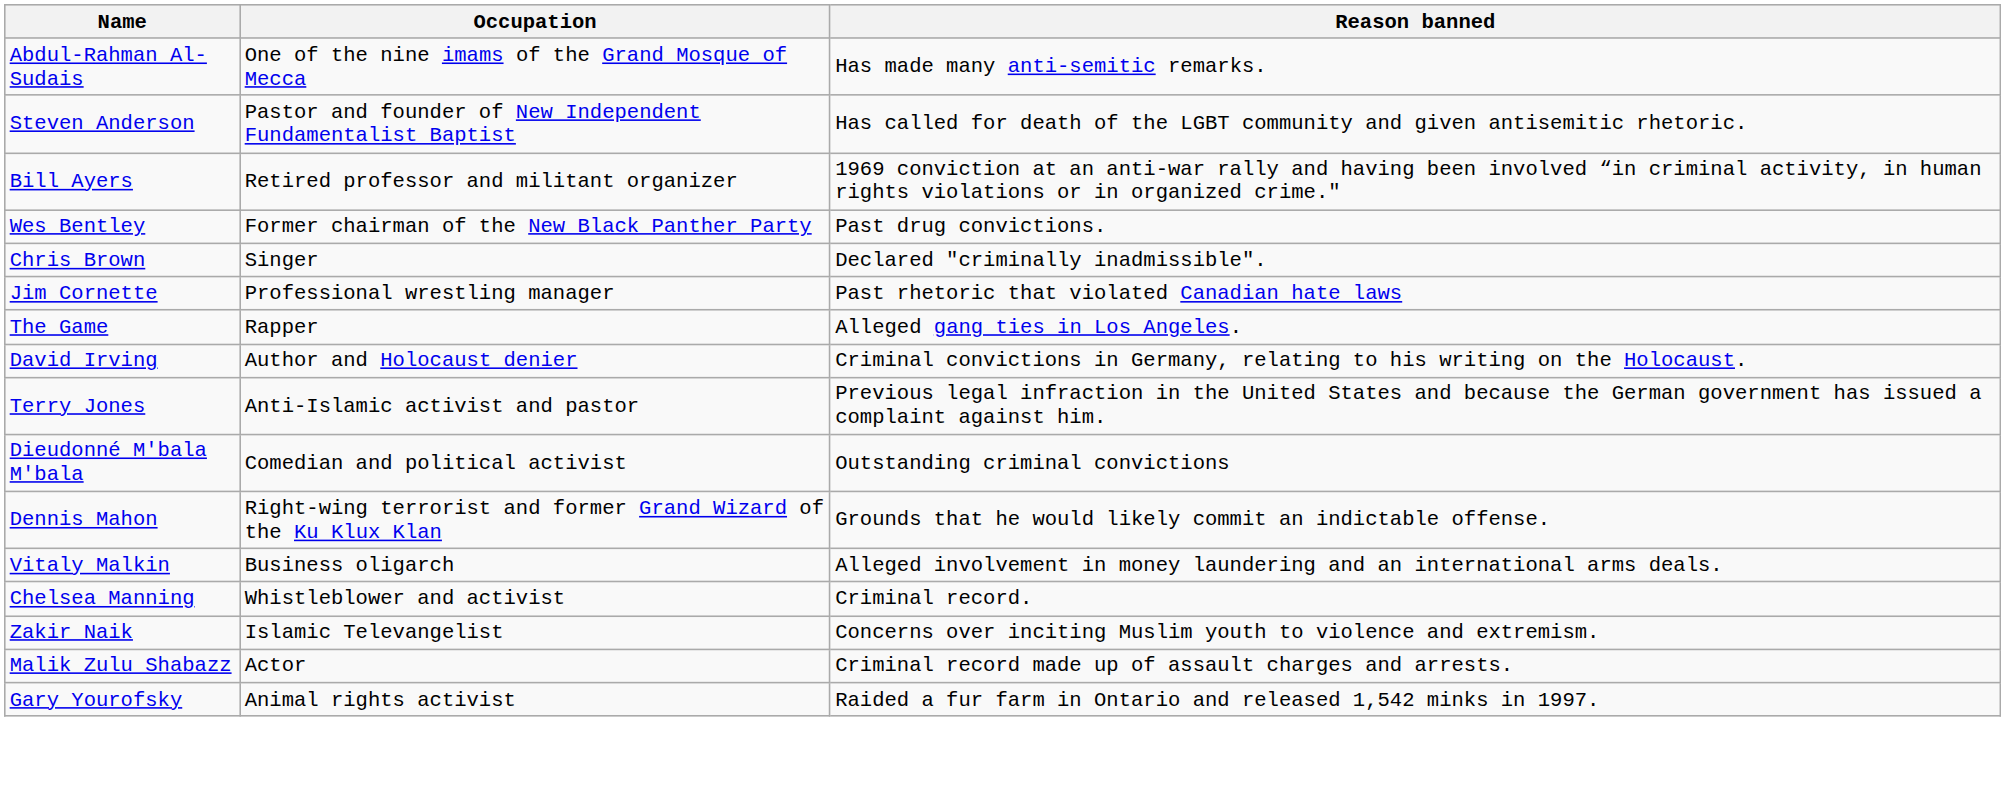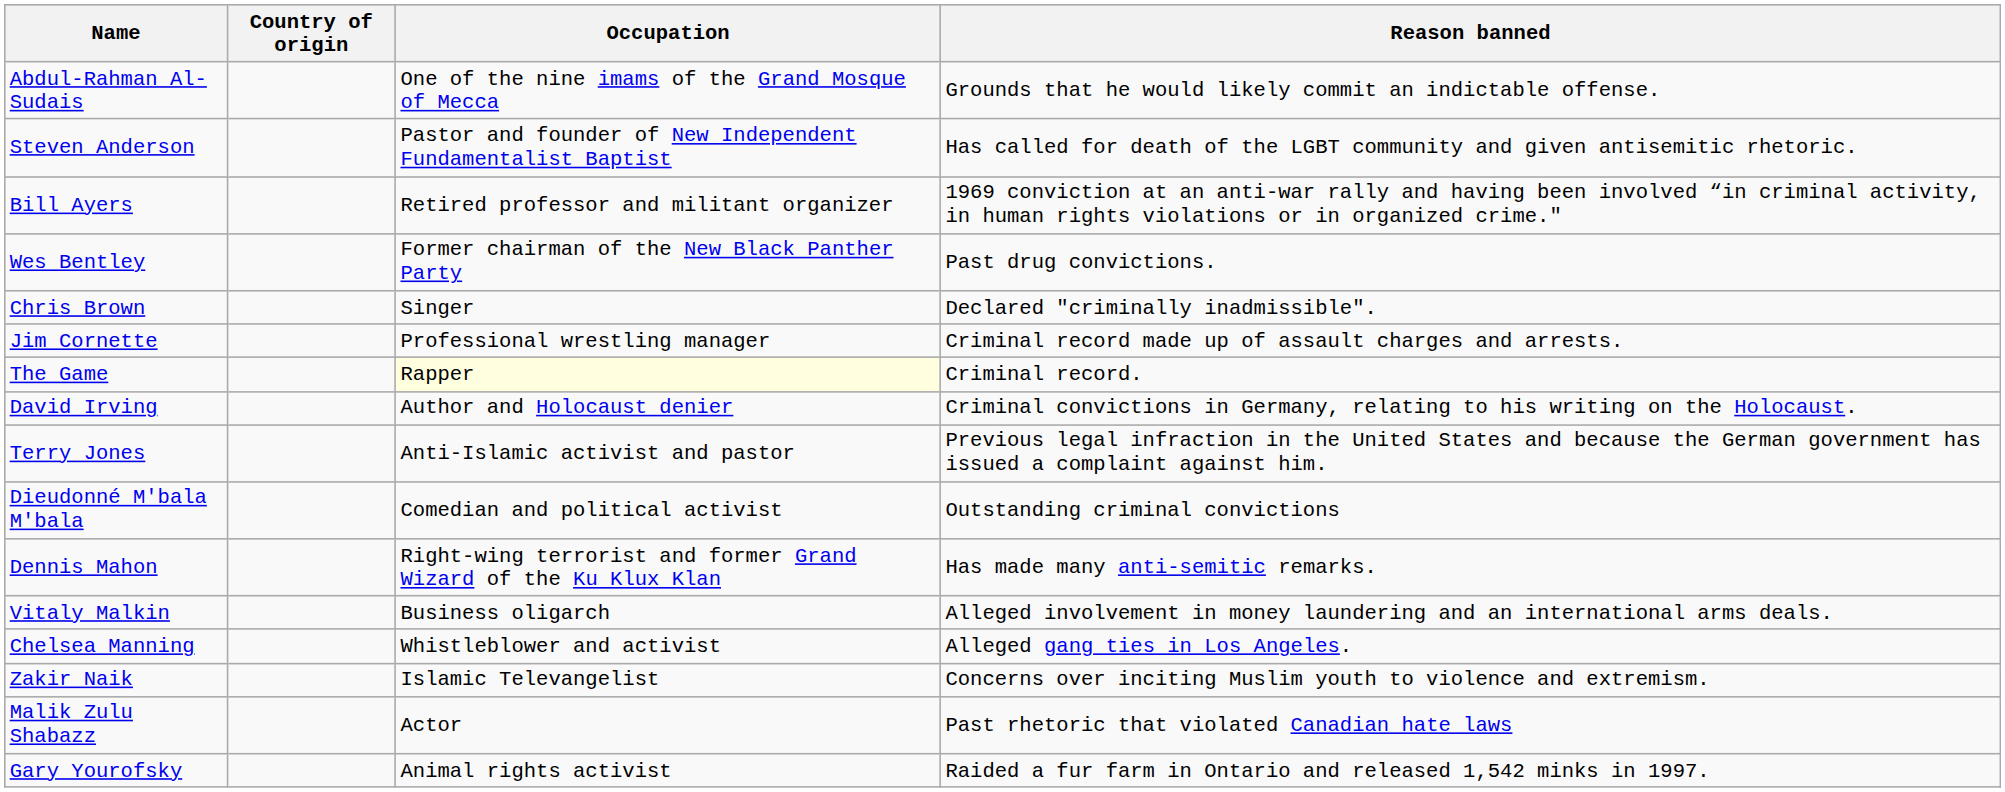 <table class="wikitable sortable" style="margin: 1em auto 1em auto">
 <tr>
 <th>Name</th>
+<th>Country of origin</th>
 <th>Occupation</th>
 <th>Reason banned</th>
 </tr>
 <tr>
 <td><a href='#'>Abdul-Rahman Al-Sudais</a></td>
+<td></td>
 <td>One of the nine <a href='#'>imams</a> of the <a href='#'>Grand Mosque of Mecca</a></td>
-<td>Has made many <a href='#'>anti-semitic</a> remarks.</td>
+<td>Grounds that he would likely commit an indictable offense.</td>
 </tr>
 <tr>
 <td><a href='#'>Steven Anderson</a></td>
+<td></td>
 <td>Pastor and founder of <a href='#'>New Independent Fundamentalist Baptist</a></td>
 <td>Has called for death of the LGBT community and given antisemitic rhetoric.</td>
 </tr>
 <tr>
 <td><a href='#'>Bill Ayers</a></td>
+<td></td>
 <td>Retired professor and militant organizer</td>
 <td>1969 conviction at an anti-war rally and having been involved “in criminal activity, in human rights violations or in organized crime."</td>
 </tr>
 <tr>
 <td><a href='#'>Wes Bentley</a></td>
+<td></td>
 <td>Former chairman of the <a href='#'>New Black Panther Party</a></td>
 <td>Past drug convictions.</td>
 </tr>
 <tr>
 <td><a href='#'>Chris Brown</a></td>
+<td></td>
 <td>Singer</td>
 <td>Declared "criminally inadmissible".</td>
 </tr>
 <tr>
 <td><a href='#'>Jim Cornette</a></td>
+<td></td>
 <td>Professional wrestling manager</td>
-<td>Past rhetoric that violated <a href='#'>Canadian hate laws</a></td>
+<td>Criminal record made up of assault charges and arrests.</td>
 </tr>
 <tr>
 <td><a href='#'>The Game</a></td>
-<td>Rapper</td>
-<td>Alleged <a href='#'>gang ties in Los Angeles</a>.</td>
+<td></td>
+<td style="background: lightyellow;">Rapper</td>
+<td>Criminal record.</td>
 </tr>
 <tr>
 <td><a href='#'>David Irving</a></td>
+<td></td>
 <td>Author and <a href='#'>Holocaust denier</a></td>
 <td>Criminal convictions in Germany, relating to his writing on the <a href='#'>Holocaust</a>.</td>
 </tr>
 <tr>
 <td><a href='#'>Terry Jones</a></td>
+<td></td>
 <td>Anti-Islamic activist and pastor</td>
 <td>Previous legal infraction in the United States and because the German government has issued a complaint against him.</td>
 </tr>
 <tr>
 <td><a href='#'>Dieudonné M'bala M'bala</a></td>
+<td></td>
 <td>Comedian and political activist</td>
 <td>Outstanding criminal convictions</td>
 </tr>
 <tr>
 <td><a href='#'>Dennis Mahon</a></td>
+<td></td>
 <td>Right-wing terrorist and former <a href='#'>Grand Wizard</a> of the <a href='#'>Ku Klux Klan</a></td>
-<td>Grounds that he would likely commit an indictable offense.</td>
+<td>Has made many <a href='#'>anti-semitic</a> remarks.</td>
 </tr>
 <tr>
 <td><a href='#'>Vitaly Malkin</a></td>
+<td><br></td>
 <td>Business oligarch</td>
 <td>Alleged involvement in money laundering and an international arms deals.</td>
 </tr>
 <tr>
 <td><a href='#'>Chelsea Manning</a></td>
+<td></td>
 <td>Whistleblower and activist</td>
-<td>Criminal record.</td>
+<td>Alleged <a href='#'>gang ties in Los Angeles</a>.</td>
 </tr>
 <tr>
 <td><a href='#'>Zakir Naik</a></td>
+<td></td>
 <td>Islamic Televangelist</td>
 <td>Concerns over inciting Muslim youth to violence and extremism.</td>
 </tr>
 <tr>
 <td><a href='#'>Malik Zulu Shabazz</a></td>
+<td></td>
 <td>Actor</td>
-<td>Criminal record made up of assault charges and arrests.</td>
+<td>Past rhetoric that violated <a href='#'>Canadian hate laws</a></td>
 </tr>
 <tr>
 <td><a href='#'>Gary Yourofsky</a></td>
+<td></td>
 <td>Animal rights activist</td>
 <td>Raided a fur farm in Ontario and released 1,542 minks in 1997.</td>
 </tr>
 </table>
